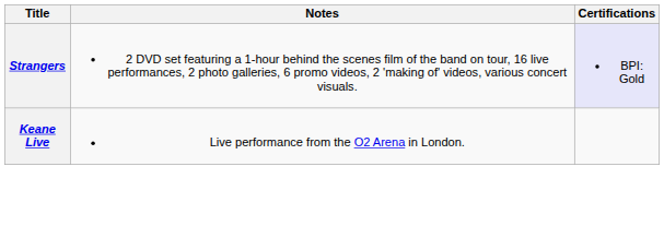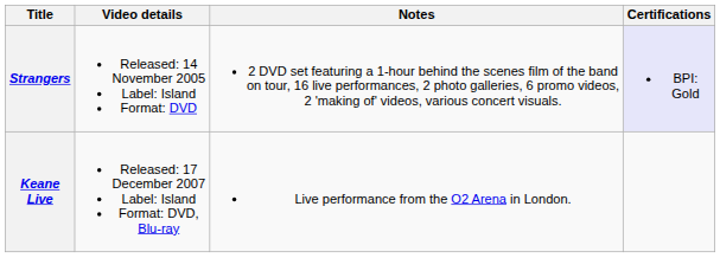 <table class="wikitable plainrowheaders" style="text-align:center;">
 <tr>
 <th scope="col">Title</th>
+<th scope="col">Video details</th>
 <th scope="col">Notes</th>
 <th scope="col">Certifications</th>
 </tr>
 <tr>
 <th scope="row"><em><a href='#'>Strangers</a></em></th>
+<td><br><ul><li>Released: 14 November 2005</li><li>Label: Island</li><li>Format: <a href='#'>DVD</a></li></ul></td>
 <td><br><ul><li>2 DVD set featuring a 1-hour behind the scenes film of the band on tour, 16 live performances, 2 photo galleries, 6 promo videos, 2 'making of' videos, various concert visuals.</li></ul></td>
 <td style="background: lavender;"><br><ul><li>BPI: Gold</li></ul></td>
 </tr>
 <tr>
 <th scope="row"><em><a href='#'>Keane Live</a></em></th>
+<td><br><ul><li>Released: 17 December 2007</li><li>Label: Island</li><li>Format: DVD, <a href='#'>Blu-ray</a></li></ul></td>
 <td><br><ul><li>Live performance from the <a href='#'>O2 Arena</a> in London.</li></ul></td>
 <td></td>
 </tr>
 </table>
